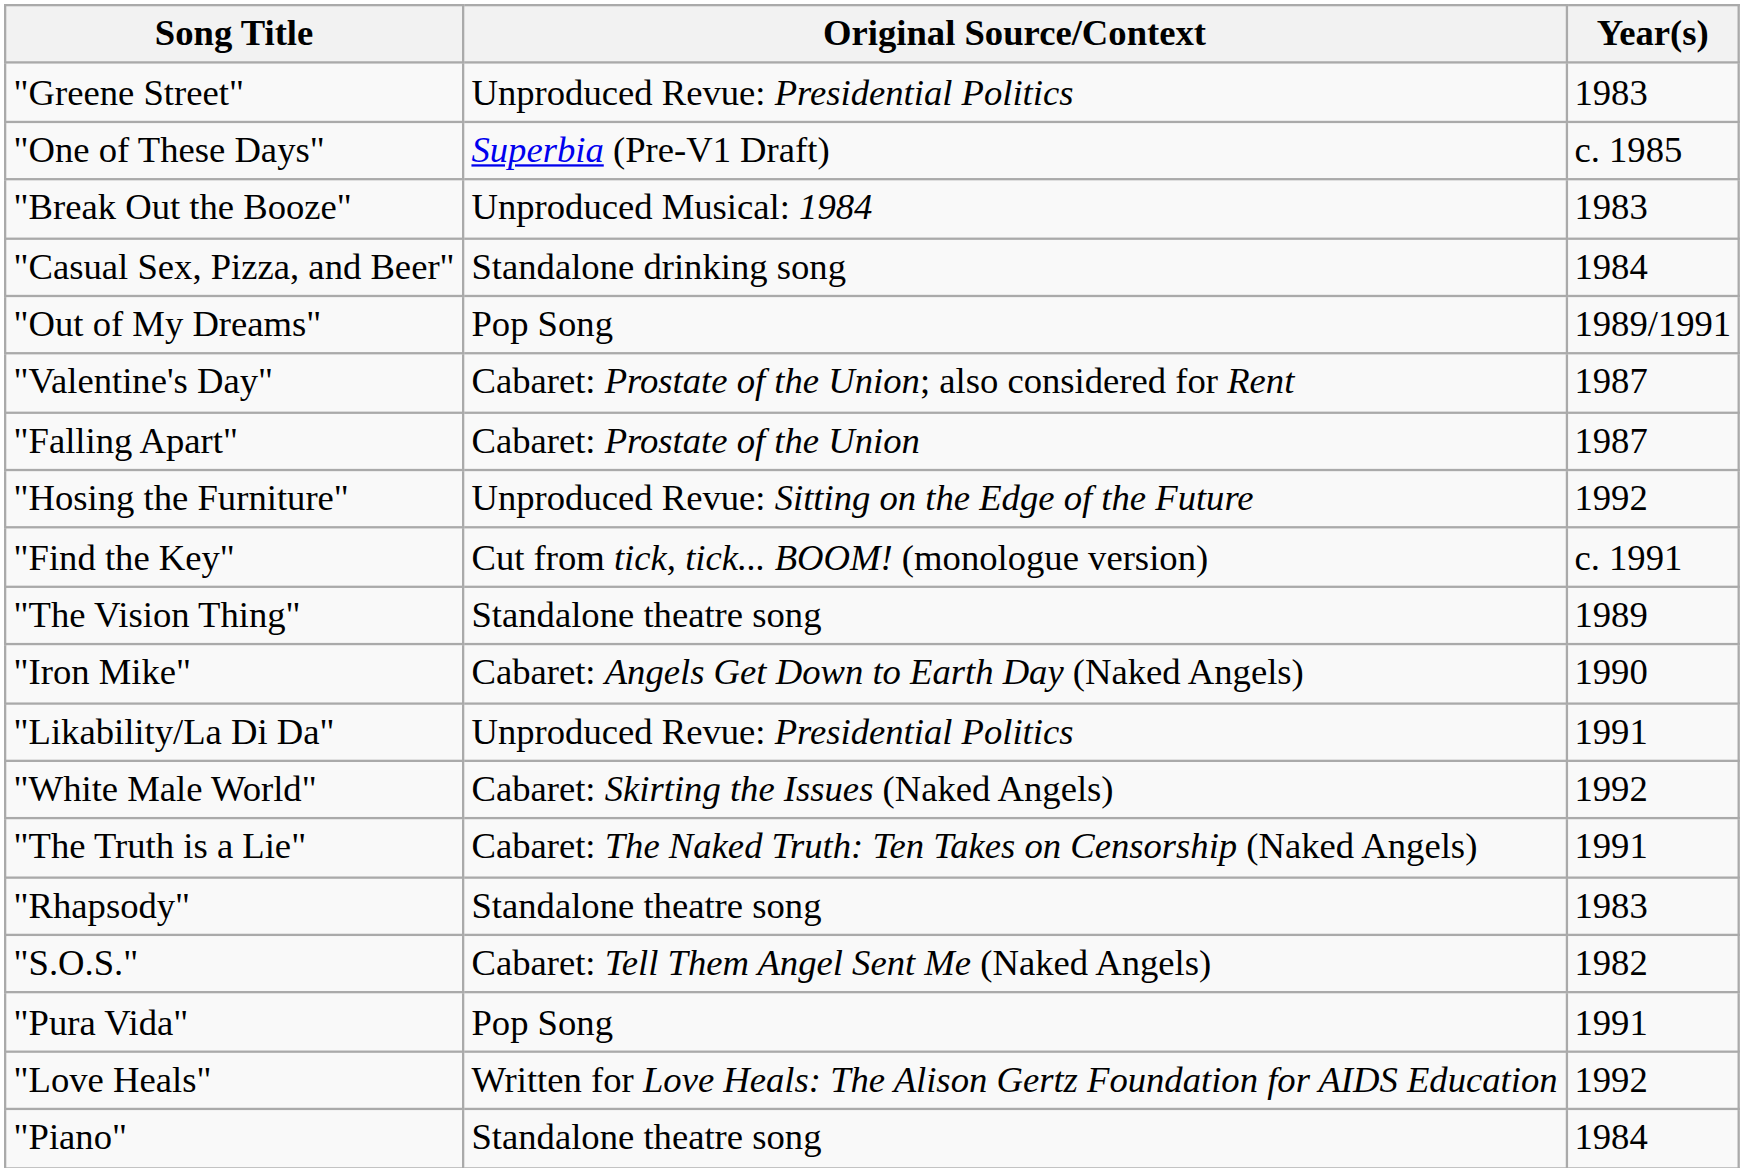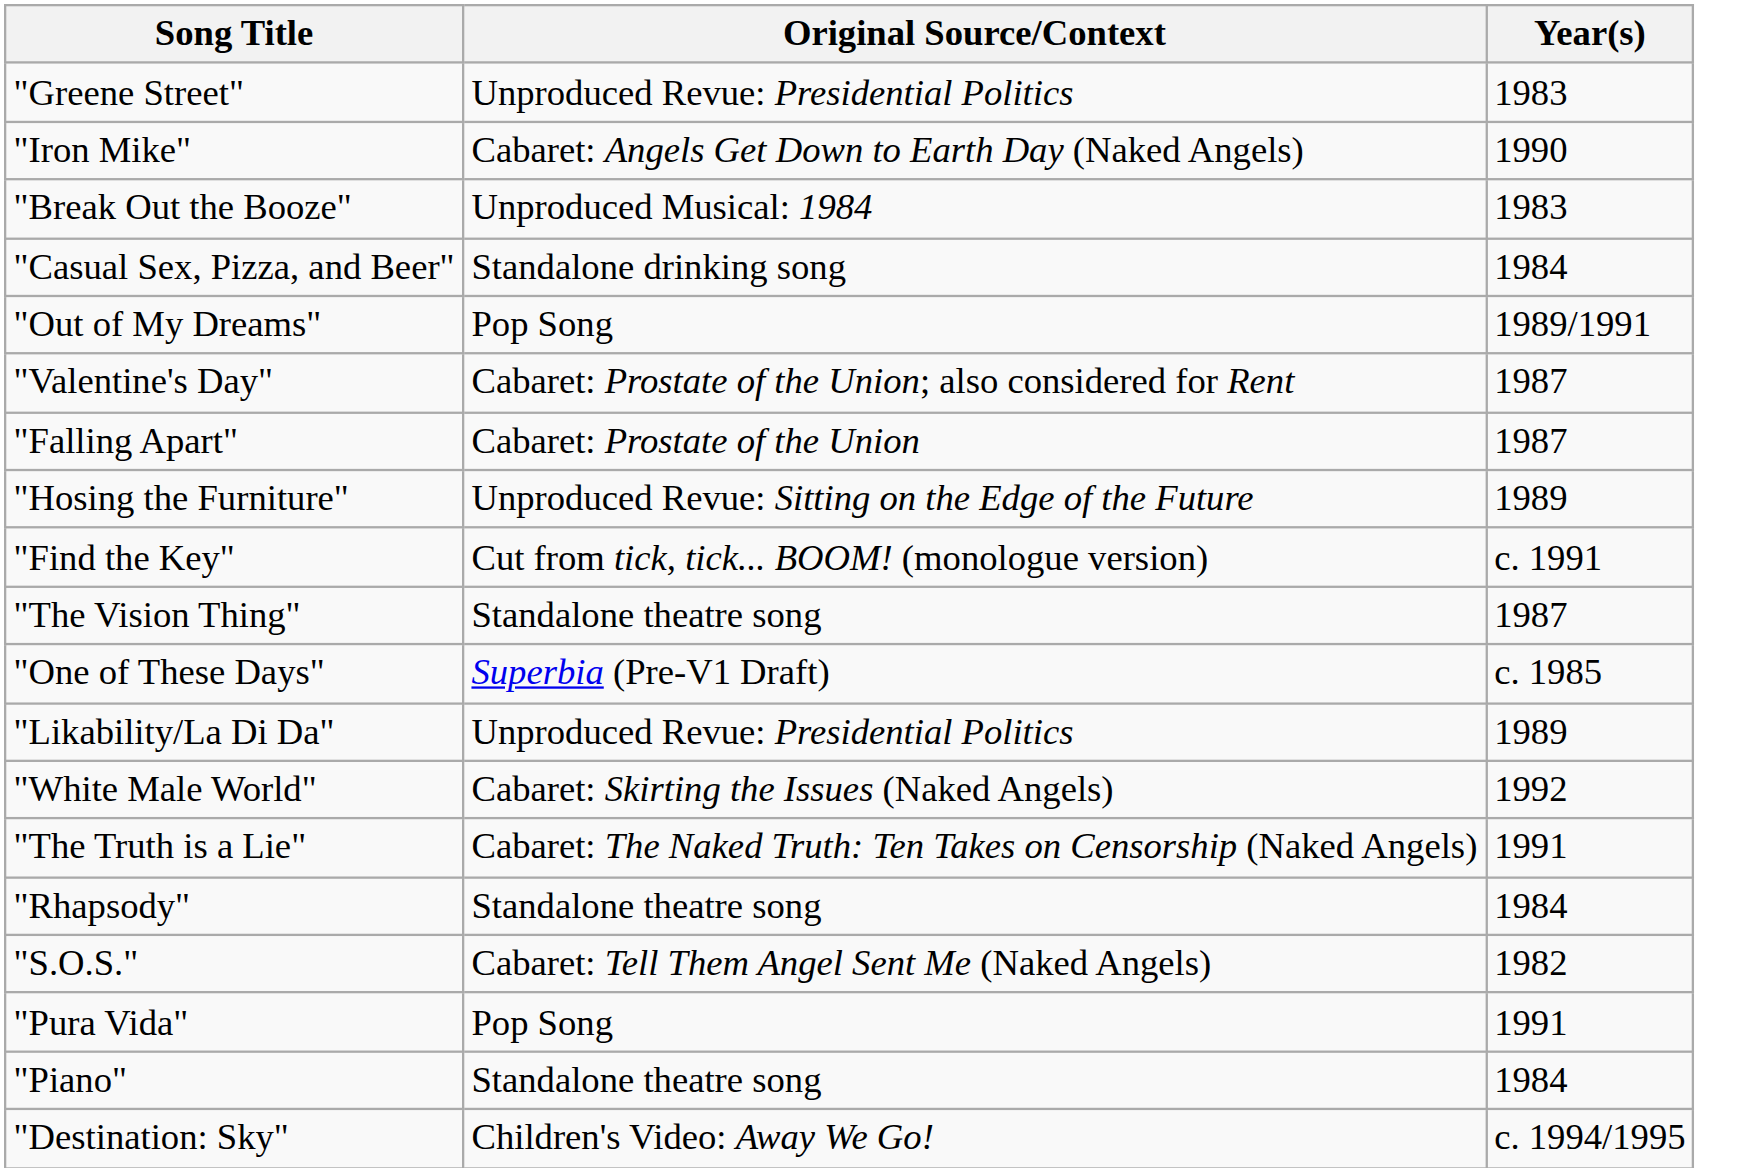 <table class="wikitable">
 <tr>
 <th>Song Title</th>
 <th>Original Source/Context</th>
 <th>Year(s)</th>
 </tr>
 <tr>
 <td "Greene Street">"Greene Street"</td>
 <td Unproduced Revue: >Unproduced Revue: <em>Presidential Politics</em></td>
 <td>1983</td>
 </tr>
 <tr>
-<td "One of These Days">"One of These Days"</td>
-<td><a href='#'><em>Superbia</em></a> (Pre-V1 Draft)</td>
-<td>c. 1985</td>
+<td "Iron Mike">"Iron Mike"</td>
+<td Cabaret: Angels Get Down to Earth Day (Naked Angels)>Cabaret: <em>Angels Get Down to Earth Day</em> (Naked Angels)</td>
+<td>1990</td>
 </tr>
 <tr>
 <td "Break Out the Booze">"Break Out the Booze"</td>
 <td Unproduced Musical: >Unproduced Musical: <em>1984</em></td>
 <td>1983</td>
 </tr>
 <tr>
 <td>"Casual Sex, Pizza, and Beer"</td>
 <td>Standalone drinking song</td>
 <td>1984</td>
 </tr>
 <tr>
 <td "Out of My Dreams">"Out of My Dreams"</td>
 <td Unproduced Revue: >Pop Song</td>
 <td>1989/1991</td>
 </tr>
 <tr>
 <td "Valentine's Day">"Valentine's Day"</td>
 <td Musical Revue: >Cabaret: <em>Prostate of the Union</em>; also considered for <em>Rent</em></td>
 <td>1987</td>
 </tr>
 <tr>
 <td>"Falling Apart"</td>
 <td>Cabaret: <em>Prostate of the Union</em></td>
 <td>1987</td>
 </tr>
 <tr>
 <td "Hosing the Furniture">"Hosing the Furniture"</td>
 <td Unproduced Revue: >Unproduced Revue: <em>Sitting on the Edge of the Future</em></td>
-<td>1992</td>
+<td>1989</td>
 </tr>
 <tr>
 <td "Find the Key">"Find the Key"</td>
 <td Cut from >Cut from <em>tick, tick... BOOM!</em> (monologue version)</td>
 <td>c. 1991</td>
 </tr>
 <tr>
 <td "The Vision Thing">"The Vision Thing"</td>
 <td Standalone theatre song>Standalone theatre song</td>
-<td>1989</td>
+<td>1987</td>
 </tr>
 <tr>
-<td "Iron Mike">"Iron Mike"</td>
-<td Cabaret: Angels Get Down to Earth Day (Naked Angels)>Cabaret: <em>Angels Get Down to Earth Day</em> (Naked Angels)</td>
-<td>1990</td>
+<td "One of These Days">"One of These Days"</td>
+<td><a href='#'><em>Superbia</em></a> (Pre-V1 Draft)</td>
+<td>c. 1985</td>
 </tr>
 <tr>
 <td>"Likability/La Di Da"</td>
 <td>Unproduced Revue: <em>Presidential Politics</em></td>
-<td>1991</td>
+<td>1989</td>
 </tr>
 <tr>
 <td "White Male World">"White Male World"</td>
 <td Cabaret: Skirting the Issues (Naked Angels)>Cabaret: <em>Skirting the Issues</em> (Naked Angels)</td>
 <td>1992</td>
 </tr>
 <tr>
 <td "The Truth Is a Lie">"The Truth is a Lie"</td>
 <td Cabaret: The Naked Truth: Ten Takes on Censorship (Naked Angels)>Cabaret: <em>The Naked Truth: Ten Takes on Censorship</em> (Naked Angels)</td>
 <td>1991</td>
 </tr>
 <tr>
 <td "Rhapsody">"Rhapsody"</td>
 <td Standalone theatre song>Standalone theatre song</td>
-<td>1983</td>
+<td>1984</td>
 </tr>
 <tr>
 <td "SOS">"S.O.S."</td>
 <td Cabaret: Tell Them Angel Sent Me (Naked Angels)>Cabaret: <em>Tell Them Angel Sent Me</em> (Naked Angels)</td>
 <td>1982</td>
 </tr>
 <tr>
 <td>"Pura Vida"</td>
 <td>Pop Song</td>
 <td>1991</td>
 </tr>
 <tr>
-<td "Love Heals">"Love Heals"</td>
-<td Written for Love Heals: The Alison Gertz Foundation AIDS Education>Written for <em>Love Heals: The Alison Gertz Foundation for AIDS Education</em></td>
-<td>1992</td>
-</tr>
-<tr>
 <td "Piano">"Piano"</td>
 <td Standalone theatre song>Standalone theatre song</td>
 <td>1984</td>
 </tr>
+<tr>
+<td "Destination: Sky">"Destination: Sky"</td>
+<td Children's Video: >Children's Video: <em>Away We Go!</em></td>
+<td>c. 1994/1995</td>
+</tr>
 </table>
